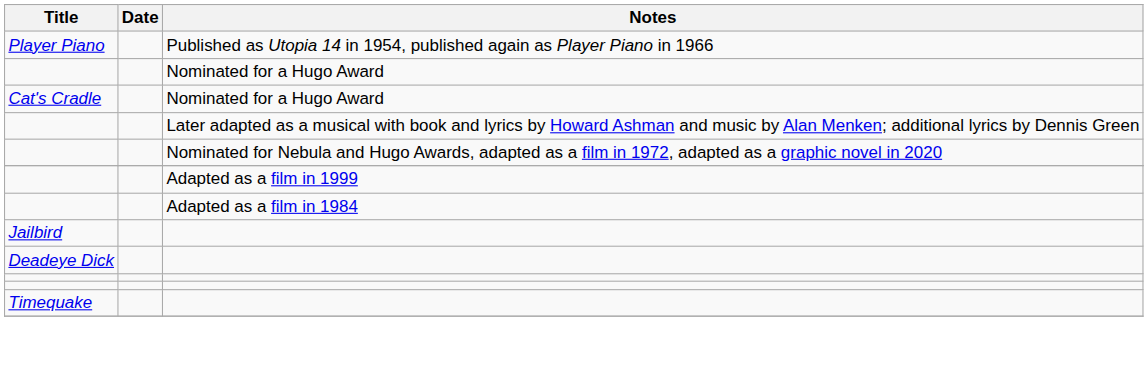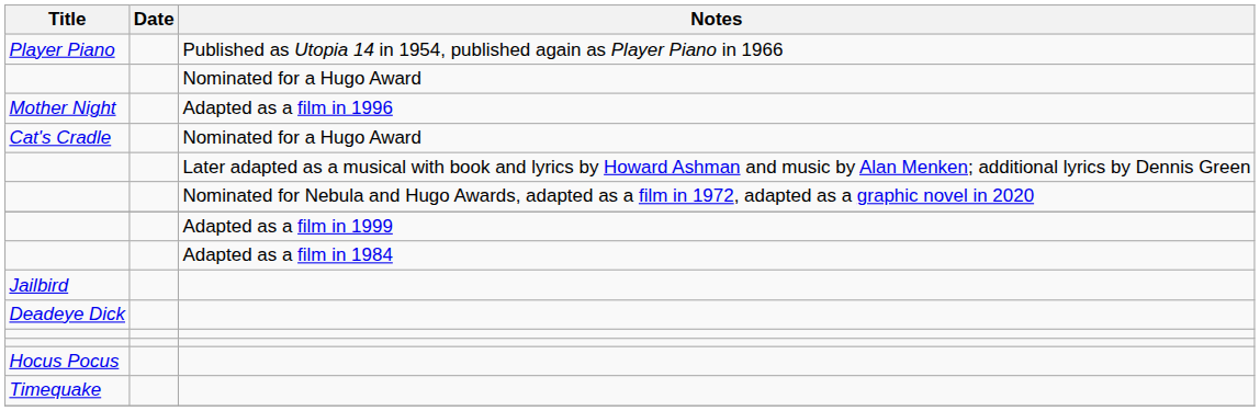 <table class="wikitable sortable" border="1">
 <tr>
 <th>Title</th>
 <th>Date</th>
 <th>Notes</th>
 </tr>
 <tr>
 <td><em><a href='#'>Player Piano</a></em></td>
 <td></td>
 <td>Published as <em>Utopia 14</em> in 1954, published again as <em>Player Piano</em> in 1966</td>
 </tr>
 <tr>
 <td></td>
 <td></td>
 <td>Nominated for a Hugo Award</td>
+</tr>
+<tr>
+<td><em><a href='#'>Mother Night</a></em></td>
+<td></td>
+<td>Adapted as a <a href='#'>film in 1996</a></td>
 </tr>
 <tr>
 <td><em><a href='#'>Cat's Cradle</a></em></td>
 <td></td>
 <td>Nominated for a Hugo Award</td>
 </tr>
 <tr>
 <td></td>
 <td></td>
 <td>Later adapted as a musical with book and lyrics by <a href='#'>Howard Ashman</a> and music by <a href='#'>Alan Menken</a>; additional lyrics by Dennis Green</td>
 </tr>
 <tr>
 <td></td>
 <td></td>
 <td>Nominated for Nebula and Hugo Awards, adapted as a <a href='#'>film in 1972</a>, adapted as a <a href='#'>graphic novel in 2020</a></td>
 </tr>
 <tr>
 </tr>
 <tr>
 <td></td>
 <td></td>
 <td>Adapted as a <a href='#'>film in 1999</a></td>
 </tr>
 <tr>
 <td></td>
 <td></td>
 <td>Adapted as a <a href='#'>film in 1984</a></td>
 </tr>
 <tr>
 <td><em><a href='#'>Jailbird</a></em></td>
 <td></td>
 <td></td>
 </tr>
 <tr>
 <td><em><a href='#'>Deadeye Dick</a></em></td>
 <td></td>
 <td></td>
 </tr>
 <tr>
 <td></td>
 <td></td>
 <td></td>
 </tr>
 <tr>
 <td></td>
 <td></td>
 <td></td>
 </tr>
 <tr>
+<td><em><a href='#'>Hocus Pocus</a></em></td>
+<td></td>
+<td></td>
+</tr>
+<tr>
 <td><em><a href='#'>Timequake</a></em></td>
 <td></td>
 <td></td>
 </tr>
 <tr>
 </tr>
 </table>
